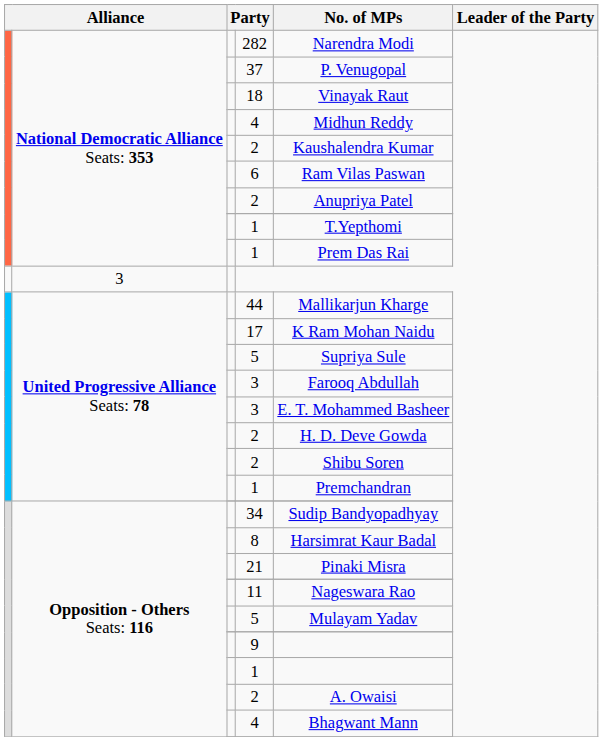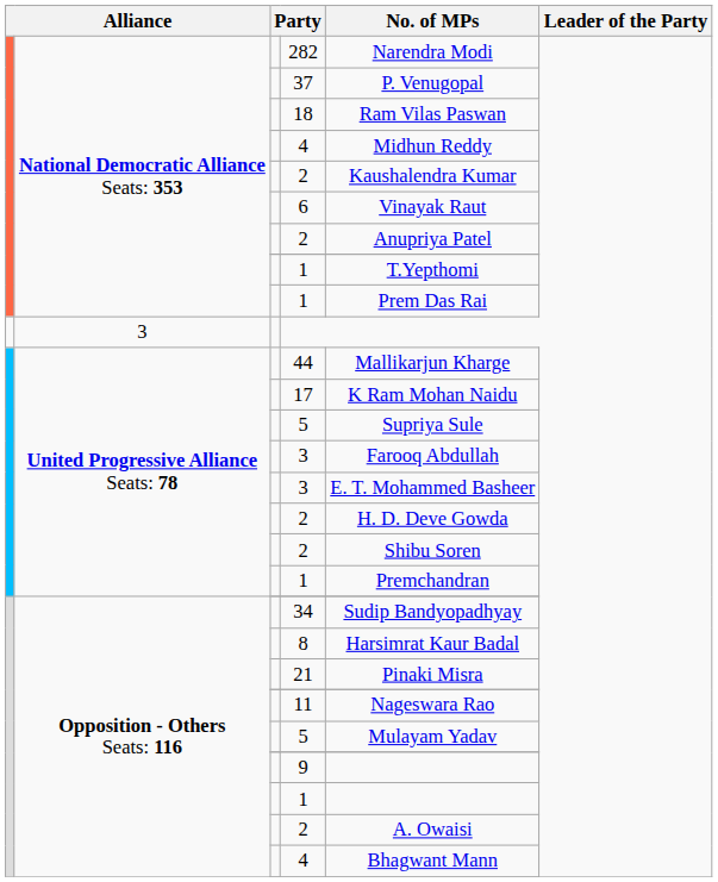 <table class="wikitable sortable" style="text-align:center;">
 <tr>
 <th colspan=2>Alliance</th>
 <th colspan=2>Party</th>
 <th>No. of MPs</th>
 <th>Leader of the Party</th>
 </tr>
 <tr>
 <td rowspan="10" bgcolor="FF6644"></td>
 <td rowspan="10"><strong><a href='#'>National Democratic Alliance</a></strong><br>Seats: <strong>353</strong></td>
 <td></td>
 <td>282</td>
 <td><a href='#'>Narendra Modi</a></td>
 </tr>
 <tr>
 <td></td>
 <td>37</td>
 <td><a href='#'>P. Venugopal</a></td>
 </tr>
 <tr>
 <td></td>
 <td>18</td>
-<td><a href='#'>Vinayak Raut</a></td>
+<td><a href='#'>Ram Vilas Paswan</a></td>
 </tr>
 <tr>
 <td></td>
 <td>4</td>
 <td><a href='#'>Midhun Reddy</a></td>
 </tr>
 <tr>
 <td></td>
 <td>2</td>
 <td><a href='#'>Kaushalendra Kumar</a></td>
 </tr>
 <tr>
 <td></td>
 <td>6</td>
-<td><a href='#'>Ram Vilas Paswan</a></td>
+<td><a href='#'>Vinayak Raut</a></td>
 </tr>
 <tr>
 <td></td>
 <td>2</td>
 <td><a href='#'>Anupriya Patel</a></td>
 </tr>
 <tr>
 </tr>
 <tr>
 <td></td>
 <td>1</td>
 <td><a href='#'>T.Yepthomi</a></td>
 </tr>
 <tr>
 <td></td>
 <td>1</td>
 <td><a href='#'>Prem Das Rai</a></td>
 </tr>
 <tr>
 <td></td>
 <td>3</td>
 <td></td>
 </tr>
 <tr>
 <td rowspan="08" bgcolor="00BFFF"></td>
 <td rowspan="08"><strong><a href='#'>United Progressive Alliance</a></strong><br>Seats: <strong>78</strong></td>
 <td></td>
 <td>44</td>
 <td><a href='#'>Mallikarjun Kharge</a></td>
 </tr>
 <tr>
 <td></td>
 <td>17</td>
 <td><a href='#'>K Ram Mohan Naidu</a></td>
 </tr>
 <tr>
 <td></td>
 <td>5</td>
 <td><a href='#'>Supriya Sule</a></td>
 </tr>
 <tr>
 <td></td>
 <td>3</td>
 <td><a href='#'>Farooq Abdullah</a></td>
 </tr>
 <tr>
 <td></td>
 <td>3</td>
 <td><a href='#'>E. T. Mohammed Basheer</a></td>
 </tr>
 <tr>
 <td></td>
 <td>2</td>
 <td><a href='#'>H. D. Deve Gowda</a></td>
 </tr>
 <tr>
 <td></td>
 <td>2</td>
 <td><a href='#'>Shibu Soren</a></td>
 </tr>
 <tr>
 <td></td>
 <td>1</td>
 <td><a href='#'>Premchandran</a></td>
 </tr>
 <tr>
 <td rowspan="18" bgcolor=#DDDDDD></td>
 <td rowspan="18"><strong>Opposition -</strong> <strong>Others</strong><br>Seats: <strong>116</strong></td>
 </tr>
 <tr>
 <td></td>
 <td>34</td>
 <td><a href='#'>Sudip Bandyopadhyay</a></td>
 </tr>
 <tr>
 <td></td>
 <td>8</td>
 <td><a href='#'>Harsimrat Kaur Badal</a></td>
 </tr>
 <tr>
 <td></td>
 <td>21</td>
 <td><a href='#'>Pinaki Misra</a></td>
 </tr>
 <tr>
 </tr>
 <tr>
 <td></td>
 <td>11</td>
 <td><a href='#'>Nageswara Rao</a></td>
 </tr>
 <tr>
 <td></td>
 <td>5</td>
 <td><a href='#'>Mulayam Yadav</a></td>
 </tr>
 <tr>
 </tr>
 <tr>
 <td></td>
 <td>9</td>
 <td></td>
 </tr>
 <tr>
 <td></td>
 <td>1</td>
 <td></td>
 </tr>
 <tr>
 <td></td>
 <td>2</td>
 <td><a href='#'>A. Owaisi</a></td>
 </tr>
 <tr>
 <td></td>
 <td>4</td>
 <td><a href='#'>Bhagwant Mann</a></td>
 </tr>
 <tr>
 </tr>
 </table>
